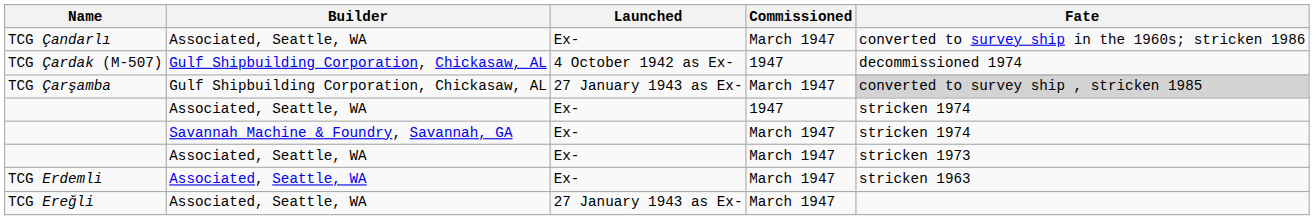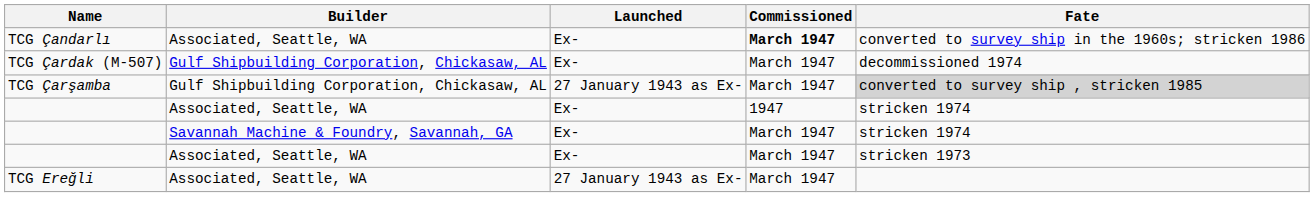 <table class="wikitable">
 <tr>
 <th>Name</th>
 <th>Builder</th>
 <th>Launched</th>
 <th>Commissioned</th>
 <th>Fate</th>
 </tr>
 <tr>
 <td>TCG <em>Çandarlı</em></td>
 <td> Associated, Seattle, WA</td>
 <td>Ex-</td>
-<td>March 1947</td>
+<td><strong>March 1947</strong></td>
 <td>converted to <a href='#'>survey ship</a>  in the 1960s; stricken 1986</td>
 </tr>
 <tr>
 <td>TCG <em>Çardak</em> (M-507)</td>
 <td> <a href='#'>Gulf Shipbuilding Corporation</a>, <a href='#'>Chickasaw, AL</a></td>
-<td>4 October 1942 as Ex-</td>
-<td>1947</td>
+<td>Ex-</td>
+<td>March 1947</td>
 <td>decommissioned 1974</td>
 </tr>
 <tr>
 <td>TCG <em>Çarşamba</em></td>
 <td> Gulf Shipbuilding Corporation, Chickasaw, AL</td>
 <td>27 January 1943 as Ex-</td>
 <td>March 1947</td>
 <td style="background: lightgrey;">converted to survey ship , stricken 1985</td>
 </tr>
 <tr>
 <td></td>
 <td> Associated, Seattle, WA</td>
 <td>Ex-</td>
 <td>1947</td>
 <td>stricken 1974</td>
 </tr>
 <tr>
 <td></td>
 <td> <a href='#'>Savannah Machine & Foundry</a>, <a href='#'>Savannah, GA</a></td>
 <td>Ex-</td>
 <td>March 1947</td>
 <td>stricken 1974</td>
 </tr>
 <tr>
 <td></td>
 <td> Associated, Seattle, WA</td>
 <td>Ex-</td>
 <td>March 1947</td>
 <td>stricken 1973</td>
 </tr>
 <tr>
-<td>TCG <em>Erdemli</em></td>
-<td> <a href='#'>Associated</a>, <a href='#'>Seattle, WA</a></td>
-<td>Ex-</td>
-<td>March 1947</td>
-<td>stricken 1963</td>
-</tr>
-<tr>
 <td>TCG <em>Ereğli</em></td>
 <td> Associated, Seattle, WA</td>
 <td>27 January 1943 as Ex-</td>
 <td>March 1947</td>
 <td></td>
 </tr>
 </table>
